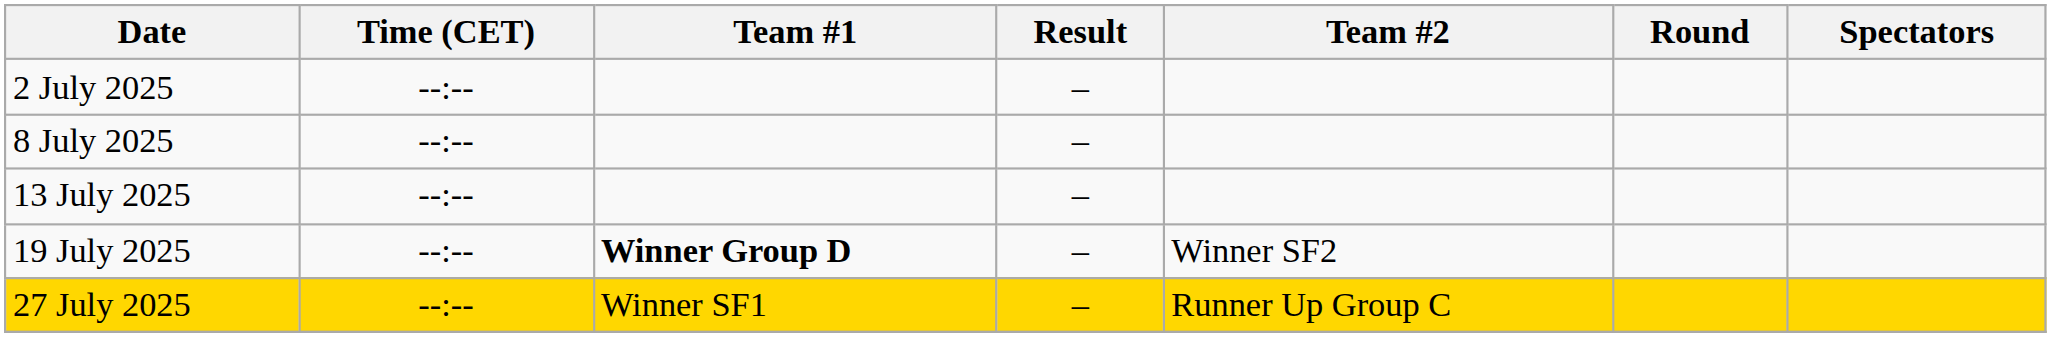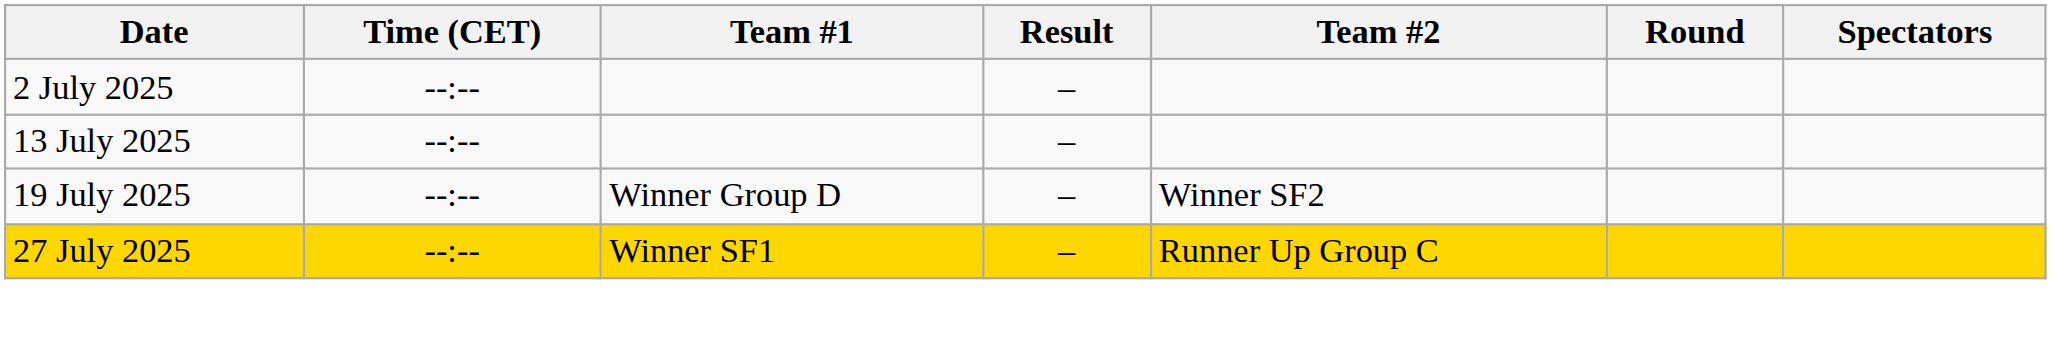 <table class="wikitable" style="text-align: left;;" width="60%">
 <tr>
 <th>Date</th>
 <th>Time (CET)</th>
 <th>Team #1</th>
 <th>Result</th>
 <th>Team #2</th>
 <th>Round</th>
 <th>Spectators</th>
 </tr>
 <tr>
 <td>2 July 2025</td>
 <td style="text-align:center;">--:--</td>
 <td></td>
 <td style="text-align:center;">–</td>
 <td></td>
 <td></td>
 <td></td>
 </tr>
 <tr>
-<td>8 July 2025</td>
-<td style="text-align:center;">--:--</td>
-<td></td>
-<td style="text-align:center;">–</td>
-<td></td>
-<td></td>
-<td></td>
-</tr>
-<tr>
 <td>13 July 2025</td>
 <td style="text-align:center;">--:--</td>
 <td></td>
 <td style="text-align:center;">–</td>
 <td></td>
 <td></td>
 <td></td>
 </tr>
 <tr>
 <td>19 July 2025</td>
 <td style="text-align:center;">--:--</td>
-<td><strong>Winner Group D</strong></td>
+<td>Winner Group D</td>
 <td style="text-align:center;">–</td>
 <td>Winner SF2</td>
 <td></td>
 <td></td>
 </tr>
 <tr bgcolor=gold>
 <td>27 July 2025</td>
 <td style="text-align:center;">--:--</td>
 <td>Winner SF1</td>
 <td style="text-align:center;">–</td>
 <td>Runner Up Group C</td>
 <td></td>
 <td></td>
 </tr>
 <tr>
 </tr>
 </table>
